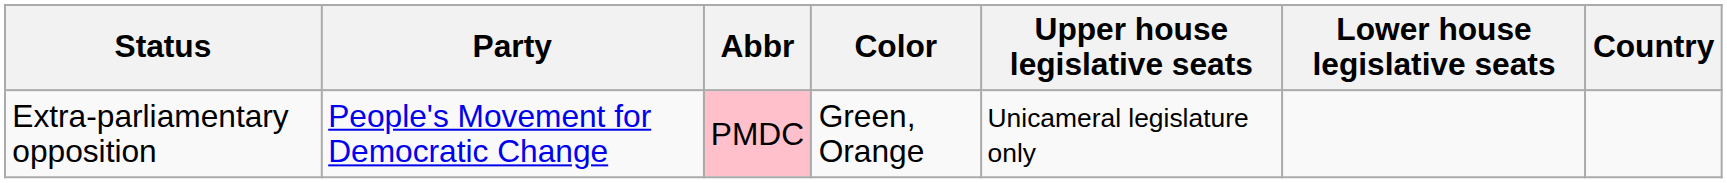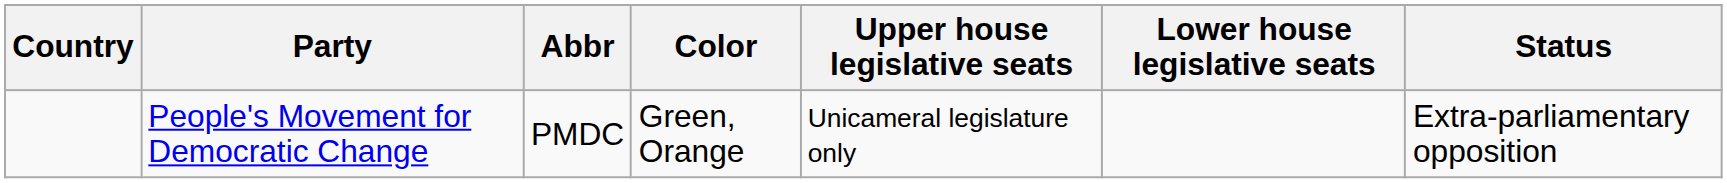 <table class="wikitable sortable">
 <tr>
-<th>Status</th>
+<th>Country</th>
 <th>Party</th>
 <th>Abbr</th>
 <th>Color</th>
 <th>Upper house legislative seats</th>
 <th>Lower house legislative seats</th>
-<th>Country</th>
+<th>Status</th>
 </tr>
 <tr>
-<td> Extra-parliamentary opposition</td>
+<td></td>
 <td><a href='#'>People's Movement for Democratic Change</a></td>
-<td style="background: pink;">PMDC</td>
+<td>PMDC</td>
 <td>Green, Orange</td>
 <td><small>Unicameral legislature only</small></td>
 <td></td>
-<td></td>
+<td> Extra-parliamentary opposition</td>
 </tr>
 </table>
